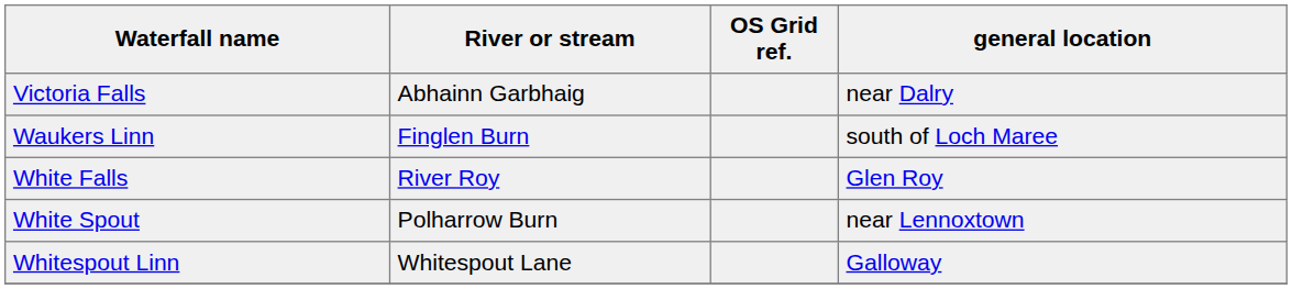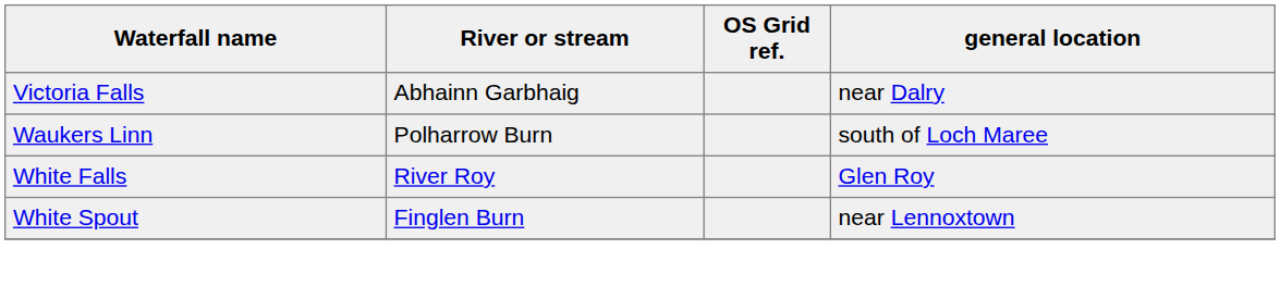 <table border=1 cellspacing=0 cellpadding=5 style="border-collapse: collapse; background:#f0f0f0;">
 <tr>
 <th width=30%>Waterfall name</th>
 <th width=25%>River or stream</th>
 <th width=10%>OS Grid ref.</th>
 <th width=35%>general location</th>
 </tr>
 <tr>
 <td><a href='#'>Victoria Falls</a></td>
 <td>Abhainn Garbhaig</td>
 <td></td>
 <td>near <a href='#'>Dalry</a></td>
 </tr>
 <tr>
 <td><a href='#'>Waukers Linn</a></td>
-<td><a href='#'>Finglen Burn</a></td>
+<td>Polharrow Burn</td>
 <td></td>
 <td>south of <a href='#'>Loch Maree</a></td>
 </tr>
 <tr>
 <td><a href='#'>White Falls</a></td>
 <td><a href='#'>River Roy</a></td>
 <td></td>
 <td><a href='#'>Glen Roy</a></td>
 </tr>
 <tr>
 <td><a href='#'>White Spout</a></td>
-<td>Polharrow Burn</td>
+<td><a href='#'>Finglen Burn</a></td>
 <td></td>
 <td>near <a href='#'>Lennoxtown</a></td>
 </tr>
 <tr>
-<td><a href='#'>Whitespout Linn</a></td>
-<td>Whitespout Lane</td>
-<td></td>
-<td><a href='#'>Galloway</a></td>
-</tr>
-<tr>
 </tr>
 </table>
